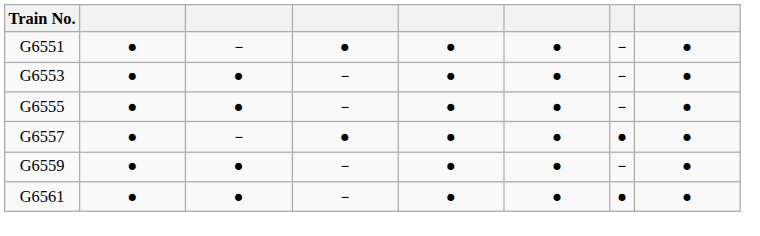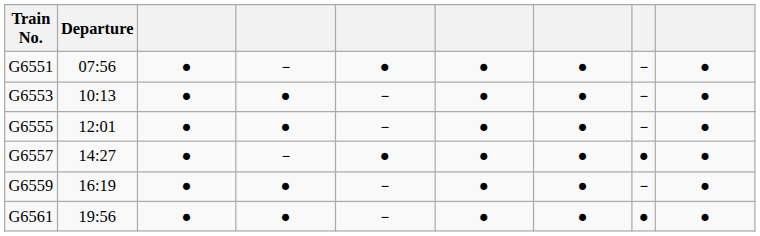 <table class="wikitable" style="text-align:center; font-size:smaller" rules="all">
 <tr>
 <th>Train No.</th>
+<th>Departure</th>
 <th style="width:6em;"></th>
 <th style="width:6em;"></th>
 <th style="width:6em;"></th>
 <th style="width:6em;"></th>
 <th style="width:6em;"></th>
 <th></th>
 <th style="width:6em;"></th>
 </tr>
 <tr>
 <td>G6551</td>
+<td>07:56</td>
 <td>●</td>
 <td>－</td>
 <td>●</td>
 <td>●</td>
 <td>●</td>
 <td>－</td>
 <td>●</td>
 </tr>
 <tr>
 <td>G6553</td>
+<td>10:13</td>
 <td>●</td>
 <td>●</td>
 <td>－</td>
 <td>●</td>
 <td>●</td>
 <td>－</td>
 <td>●</td>
 </tr>
 <tr>
 <td>G6555</td>
+<td>12:01</td>
 <td>●</td>
 <td>●</td>
 <td>－</td>
 <td>●</td>
 <td>●</td>
 <td>－</td>
 <td>●</td>
 </tr>
 <tr>
 <td>G6557</td>
+<td>14:27</td>
 <td>●</td>
 <td>－</td>
 <td>●</td>
 <td>●</td>
 <td>●</td>
 <td>●</td>
 <td>●</td>
 </tr>
 <tr>
 <td>G6559</td>
+<td>16:19</td>
 <td>●</td>
 <td>●</td>
 <td>－</td>
 <td>●</td>
 <td>●</td>
 <td>－</td>
 <td>●</td>
 </tr>
 <tr>
 <td>G6561</td>
+<td>19:56</td>
 <td>●</td>
 <td>●</td>
 <td>－</td>
 <td>●</td>
 <td>●</td>
 <td>●</td>
 <td>●</td>
 </tr>
 </table>
